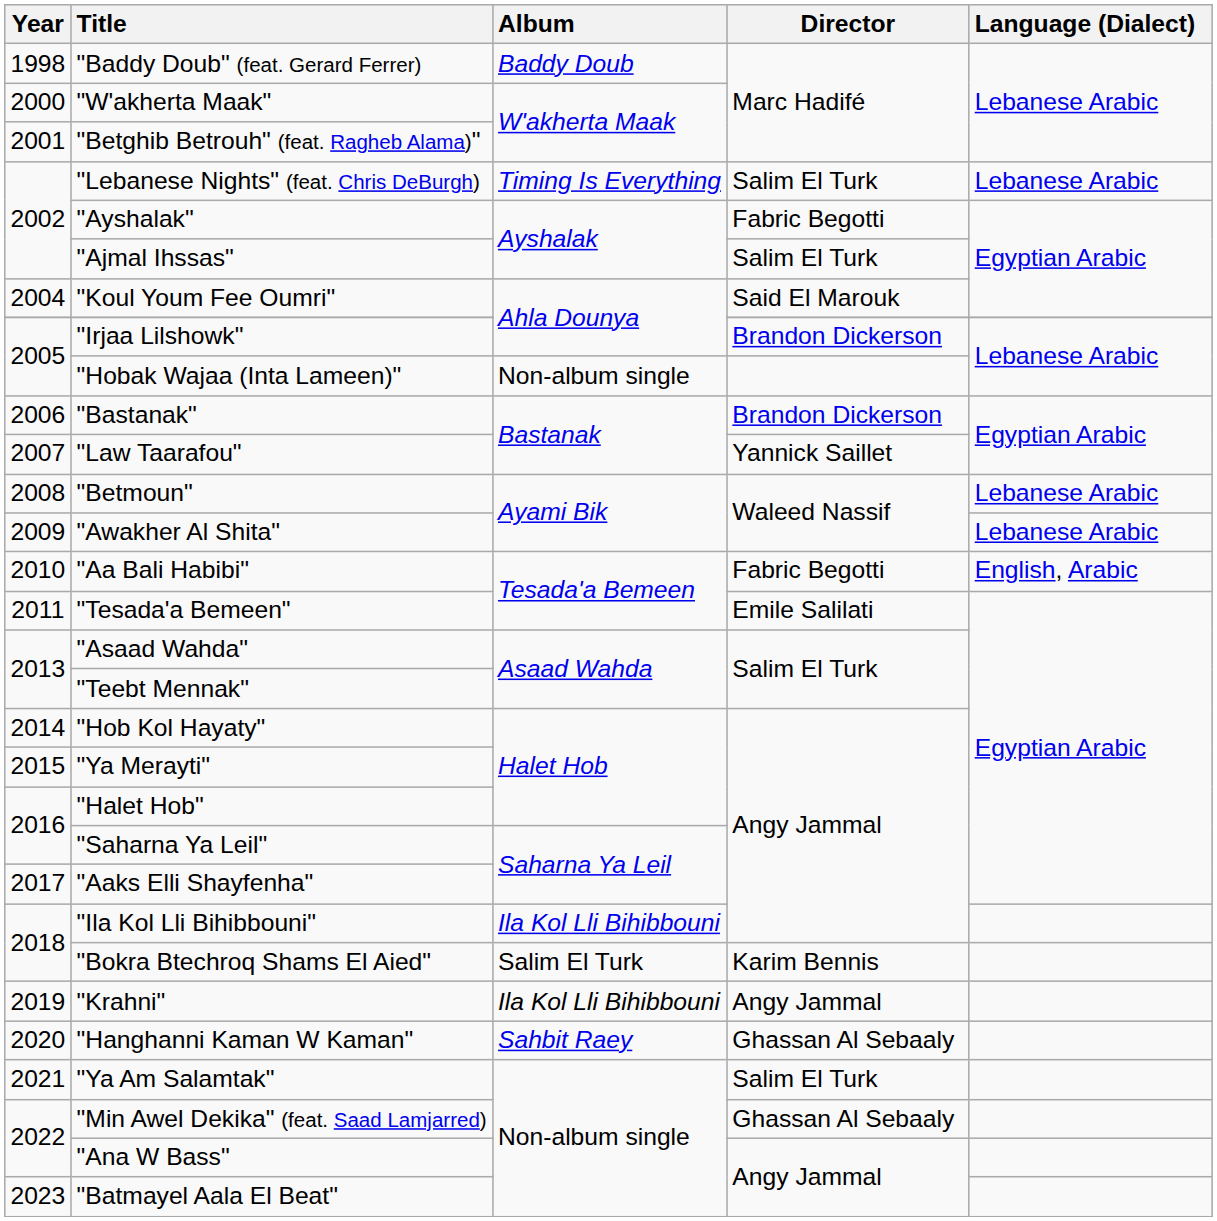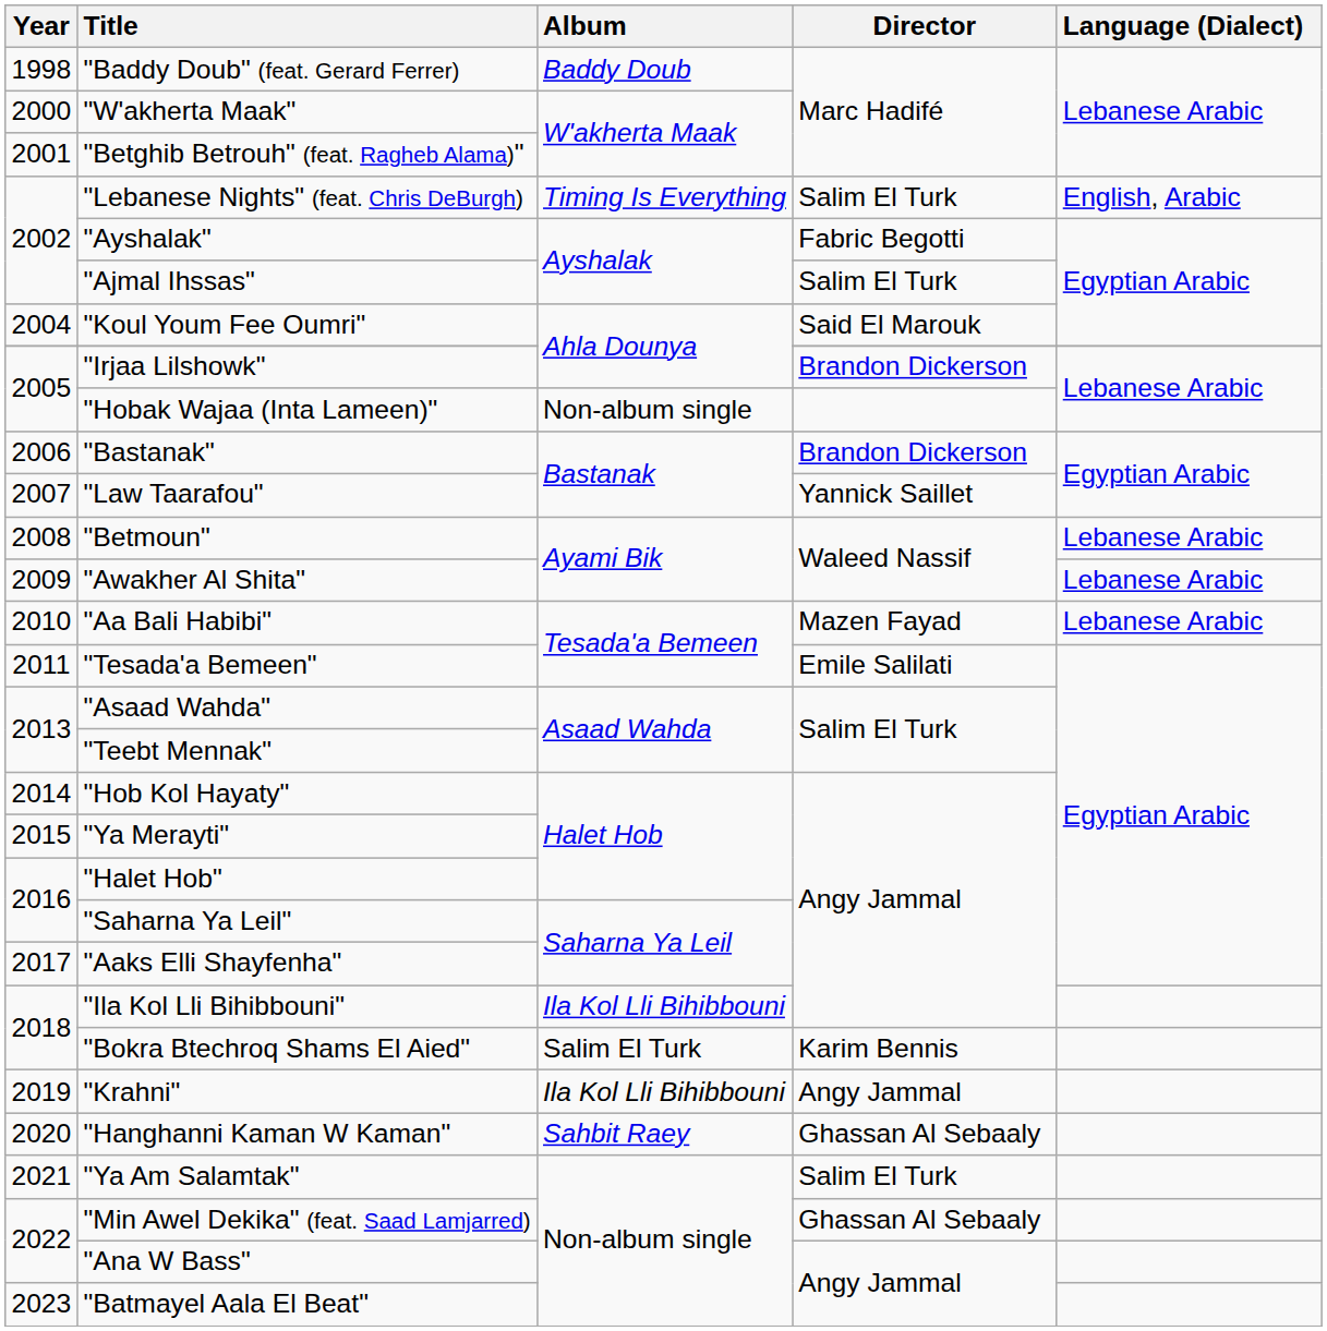 <table class="wikitable">
 <tr>
 <th style="text-align:center;">Year</th>
 <th style="text-align:left;">Title</th>
 <th style="text-align:left;">Album</th>
 <th style="text-align:center; width:150px;">Director</th>
 <th style="text-align:left; width:150px;">Language (Dialect)</th>
 </tr>
 <tr>
 <td style="text-align:center;">1998</td>
 <td style="text-align:left;">"Baddy Doub" <small>(feat. Gerard Ferrer)</small></td>
 <td style="text-align:left;"><em><a href='#'>Baddy Doub</a></em></td>
 <td rowspan="3" style="text-align:left;">Marc Hadifé</td>
 <td rowspan="3" style="text-align:left;"><a href='#'>Lebanese Arabic</a></td>
 </tr>
 <tr>
 <td style="text-align:center;">2000</td>
 <td style="text-align:left;">"W'akherta Maak"</td>
 <td rowspan="2" style="text-align:left;"><em><a href='#'>W'akherta Maak</a></em></td>
 </tr>
 <tr>
 <td style="text-align:center;">2001</td>
 <td style="text-align:left;">"Betghib Betrouh" <small>(feat. <a href='#'>Ragheb Alama</a>)</small>"</td>
 </tr>
 <tr>
 <td rowspan="3" style="text-align:center;">2002</td>
 <td style="text-align:left;">"Lebanese Nights" <small>(feat. <a href='#'>Chris DeBurgh</a>)</small></td>
 <td style="text-align:left;"><em><a href='#'>Timing Is Everything</a></em></td>
 <td style="text-align:left;">Salim El Turk</td>
-<td style="text-align:left;"><a href='#'>Lebanese Arabic</a></td>
+<td style="text-align:left;"><a href='#'>English</a>, <a href='#'>Arabic</a></td>
 </tr>
 <tr>
 <td style="text-align:left;">"Ayshalak"</td>
 <td rowspan="2" style="text-align:left;"><em><a href='#'>Ayshalak</a></em></td>
 <td style="text-align:left;">Fabric Begotti</td>
 <td rowspan="3" style="text-align:left;"><a href='#'>Egyptian Arabic</a></td>
 </tr>
 <tr>
 <td style="text-align:left;">"Ajmal Ihssas"</td>
 <td style="text-align:left;">Salim El Turk</td>
 </tr>
 <tr>
 <td style="text-align:center;">2004</td>
 <td style="text-align:left;">"Koul Youm Fee Oumri"</td>
 <td rowspan="3" style="text-align:left;"><em><a href='#'>Ahla Dounya</a></em></td>
 <td style="text-align:left;">Said El Marouk</td>
 </tr>
 <tr style="text-align:left;">
 </tr>
 <tr>
 <td rowspan="2" style="text-align:center;">2005</td>
 <td style="text-align:left;">"Irjaa Lilshowk"</td>
 <td style="text-align:left;"><a href='#'>Brandon Dickerson</a></td>
 <td rowspan="2"><a href='#'>Lebanese Arabic</a></td>
 </tr>
 <tr>
 <td style="text-align:left;">"Hobak Wajaa (Inta Lameen)"</td>
 <td>Non-album single</td>
 </tr>
 <tr>
 <td style="text-align:center;">2006</td>
 <td style="text-align:left;">"Bastanak"</td>
 <td rowspan="2" style="text-align:left;"><em><a href='#'>Bastanak</a></em></td>
 <td style="text-align:left;"><a href='#'>Brandon Dickerson</a></td>
 <td rowspan="2" style="text-align:left;"><a href='#'>Egyptian Arabic</a></td>
 </tr>
 <tr>
 <td style="text-align:center;">2007</td>
 <td style="text-align:left;">"Law Taarafou"</td>
 <td style="text-align:left;">Yannick Saillet</td>
 </tr>
 <tr>
 <td style="text-align:center;">2008</td>
 <td style="text-align:left;">"Betmoun"</td>
 <td rowspan="2" style="text-align:left;"><em><a href='#'>Ayami Bik</a></em></td>
 <td rowspan="2" style="text-align:left;">Waleed Nassif</td>
 <td style="text-align:left;"><a href='#'>Lebanese Arabic</a></td>
 </tr>
 <tr>
 <td style="text-align:center;">2009</td>
 <td style="text-align:left;">"Awakher Al Shita"</td>
 <td style="text-align:left;"><a href='#'>Lebanese Arabic</a></td>
 </tr>
 <tr>
 <td style="text-align:center;">2010</td>
 <td style="text-align:left;">"Aa Bali Habibi"</td>
 <td rowspan="2" style="text-align:left;"><em><a href='#'>Tesada'a Bemeen</a></em></td>
-<td style="text-align:left;">Fabric Begotti</td>
-<td style="text-align:left;"><a href='#'>English</a>, <a href='#'>Arabic</a></td>
+<td style="text-align:left;">Mazen Fayad</td>
+<td style="text-align:left;"><a href='#'>Lebanese Arabic</a></td>
 </tr>
 <tr>
 <td style="text-align:center;">2011</td>
 <td style="text-align:left;">"Tesada'a Bemeen"</td>
 <td style="text-align:left;">Emile Salilati</td>
 <td rowspan="8" style="text-align:left;"><a href='#'>Egyptian Arabic</a></td>
 </tr>
 <tr>
 <td rowspan="2" style="text-align:center;">2013</td>
 <td style="text-align:left;">"Asaad Wahda"</td>
 <td rowspan="2" style="text-align:left;"><em><a href='#'>Asaad Wahda</a></em></td>
 <td rowspan="2" style="text-align:left;">Salim El Turk</td>
 </tr>
 <tr>
 <td style="text-align:left;">"Teebt Mennak"</td>
 </tr>
 <tr>
 <td style="text-align:center;">2014</td>
 <td style="text-align:left;">"Hob Kol Hayaty"</td>
 <td rowspan="3" style="text-align:left;"><em><a href='#'>Halet Hob</a></em></td>
 <td rowspan="6" style="text-align:left;">Angy Jammal</td>
 </tr>
 <tr>
 <td style="text-align:center;">2015</td>
 <td style="text-align:left;">"Ya Merayti"</td>
 </tr>
 <tr>
 <td rowspan="2" style="text-align:center;">2016</td>
 <td style="text-align:left;">"Halet Hob"</td>
 </tr>
 <tr>
 <td style="text-align:left;">"Saharna Ya Leil"</td>
 <td rowspan="2"><em><a href='#'>Saharna Ya Leil</a></em></td>
 </tr>
 <tr>
 <td style="text-align:center;">2017</td>
 <td style="text-align:left;">"Aaks Elli Shayfenha"</td>
 </tr>
 <tr>
 <td rowspan="2" style="text-align:center;">2018</td>
 <td style="text-align:left;">"Ila Kol Lli Bihibbouni"</td>
 <td style="text-align:left;"><em><a href='#'>Ila Kol Lli Bihibbouni</a></em></td>
 <td style="text-align:left;"></td>
 </tr>
 <tr>
 <td style="text-align:left;">"Bokra Btechroq Shams El Aied"</td>
 <td style="text-align:left;">Salim El Turk</td>
 <td style="text-align:left;">Karim Bennis</td>
 <td style="text-align:left;"></td>
 </tr>
 <tr>
 <td style="text-align:center;">2019</td>
 <td style="text-align:left;">"Krahni"</td>
 <td style="text-align:left;"><em>Ila Kol Lli Bihibbouni</em></td>
 <td style="text-align:left;">Angy Jammal</td>
 <td style="text-align:left;"></td>
 </tr>
 <tr>
 <td style="text-align:center;">2020</td>
 <td style="text-align:left;">"Hanghanni Kaman W Kaman"</td>
 <td style="text-align:left;"><em><a href='#'>Sahbit Raey</a></em></td>
 <td style="text-align:left;">Ghassan Al Sebaaly</td>
 <td style="text-align:left;"></td>
 </tr>
 <tr>
 <td style="text-align:center;">2021</td>
 <td style="text-align:left;">"Ya Am Salamtak"</td>
 <td rowspan="4" style="text-align:left;">Non-album single</td>
 <td style="text-align:left;">Salim El Turk</td>
 <td style="text-align:left;"></td>
 </tr>
 <tr>
 <td rowspan="2" style="text-align:center;">2022</td>
 <td style="text-align:left;">"Min Awel Dekika" <small>(feat. <a href='#'>Saad Lamjarred</a>)</small></td>
 <td style="text-align:left;">Ghassan Al Sebaaly</td>
 <td style="text-align:left;"></td>
 </tr>
 <tr>
 <td style="text-align:left;">"Ana W Bass"</td>
 <td rowspan="2" style="text-align:left;">Angy Jammal</td>
 <td style="text-align:left;"></td>
 </tr>
 <tr>
 <td rowspan="1" style="text-align:center;">2023</td>
 <td style="text-align:left;">"Batmayel Aala El Beat"</td>
 <td style="text-align:left;"></td>
 </tr>
 <tr>
 </tr>
 </table>
